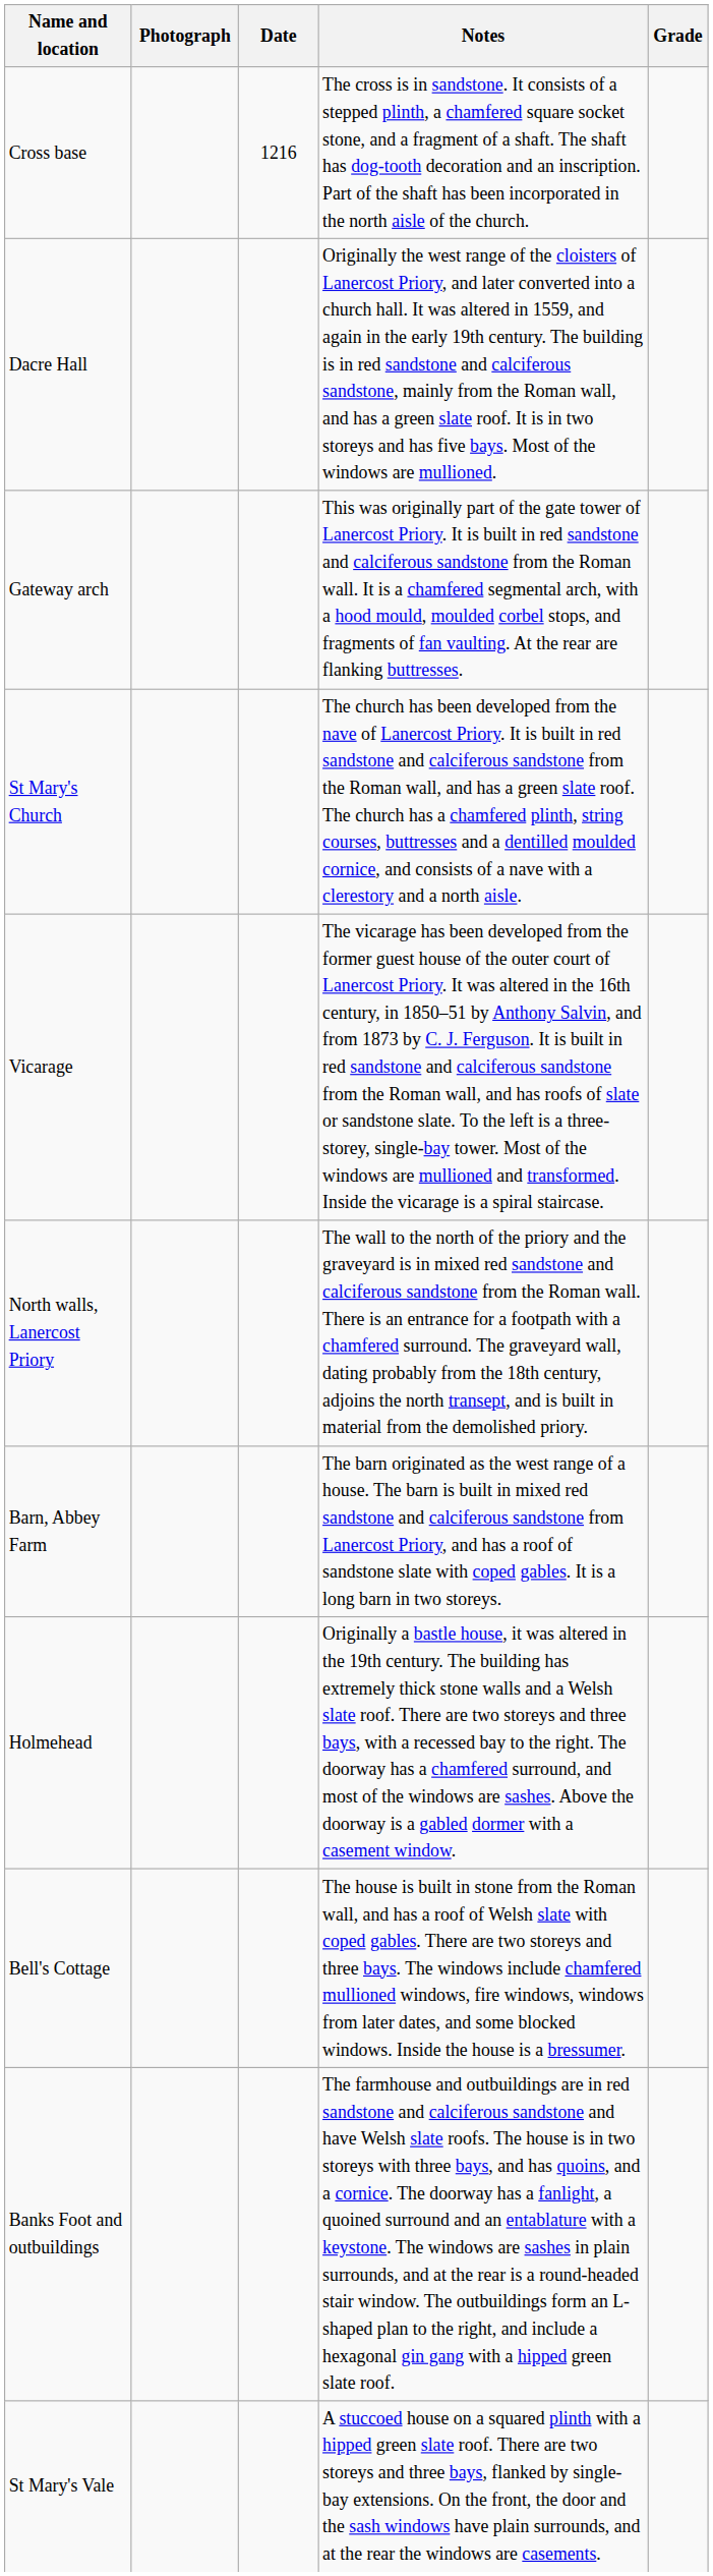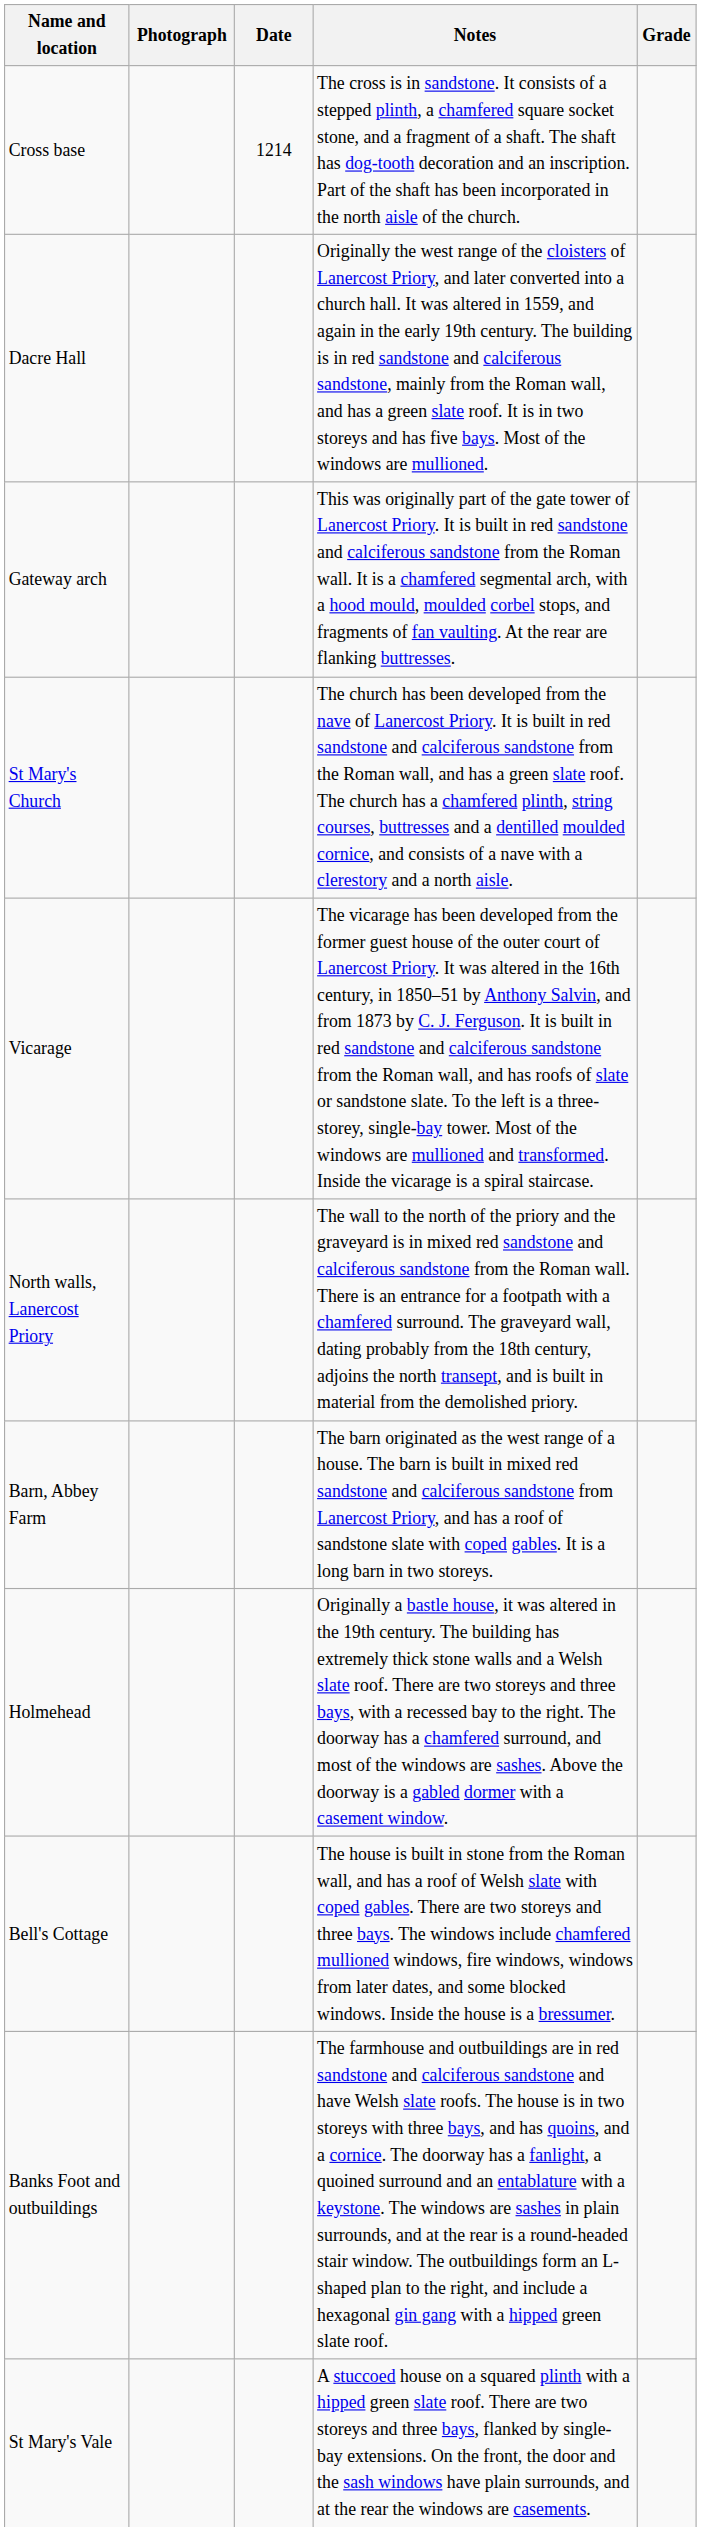 <table class="wikitable sortable plainrowheaders" style="width:100%; border:0; text-align:left; line-height:150%;">
 <tr>
 <th scope="col"  style="width:150px">Name and location</th>
 <th scope="col"  style="width:100px" class="unsortable">Photograph</th>
 <th scope="col"  style="width:120px">Date</th>
 <th scope="col"  style="width:650px" class="unsortable">Notes</th>
 <th scope="col"  style="width:50px">Grade</th>
 </tr>
 <tr>
 <td>Cross base<br><small></small></td>
 <td></td>
-<td align="center">1216</td>
+<td align="center">1214</td>
 <td>The cross is in <a href='#'>sandstone</a>.  It consists of a stepped <a href='#'>plinth</a>, a <a href='#'>chamfered</a> square socket stone, and a fragment of a shaft.  The shaft has <a href='#'>dog-tooth</a> decoration and an inscription.  Part of the shaft has been incorporated in the north <a href='#'>aisle</a> of the church.</td>
 <td align="center" ></td>
 </tr>
 <tr>
 <td>Dacre Hall<br><small></small></td>
 <td></td>
 <td align="center"></td>
 <td>Originally the west range of the <a href='#'>cloisters</a> of <a href='#'>Lanercost Priory</a>, and later converted into a church hall.  It was altered in 1559, and again in the early 19th century.  The building is in red <a href='#'>sandstone</a> and <a href='#'>calciferous sandstone</a>, mainly from the Roman wall, and has a green <a href='#'>slate</a> roof.  It is in two storeys and has five <a href='#'>bays</a>.  Most of the windows are <a href='#'>mullioned</a>.</td>
 <td align="center" ></td>
 </tr>
 <tr>
 <td>Gateway arch<br><small></small></td>
 <td></td>
 <td align="center"></td>
 <td>This was originally part of the gate tower of <a href='#'>Lanercost Priory</a>.  It is built in red <a href='#'>sandstone</a> and <a href='#'>calciferous sandstone</a> from the Roman wall.  It is a <a href='#'>chamfered</a> segmental arch, with a <a href='#'>hood mould</a>, <a href='#'>moulded</a> <a href='#'>corbel</a> stops, and fragments of <a href='#'>fan vaulting</a>.  At the rear are flanking <a href='#'>buttresses</a>.</td>
 <td align="center" ></td>
 </tr>
 <tr>
 <td><a href='#'>St Mary's Church</a><br><small></small></td>
 <td></td>
 <td align="center"></td>
 <td>The church has been developed from the <a href='#'>nave</a> of <a href='#'>Lanercost Priory</a>.  It is built in red <a href='#'>sandstone</a> and <a href='#'>calciferous sandstone</a> from the Roman wall, and has a green <a href='#'>slate</a> roof.  The church has a <a href='#'>chamfered</a> <a href='#'>plinth</a>, <a href='#'>string courses</a>, <a href='#'>buttresses</a> and a <a href='#'>dentilled</a> <a href='#'>moulded</a> <a href='#'>cornice</a>, and consists of a nave with a <a href='#'>clerestory</a> and a north <a href='#'>aisle</a>.</td>
 <td align="center" ></td>
 </tr>
 <tr>
 <td>Vicarage<br><small></small></td>
 <td></td>
 <td align="center"></td>
 <td>The vicarage has been developed from the former guest house of the outer court of <a href='#'>Lanercost Priory</a>.  It was altered in the 16th century, in 1850–51 by <a href='#'>Anthony Salvin</a>, and from 1873 by <a href='#'>C. J. Ferguson</a>.  It is built in red <a href='#'>sandstone</a> and <a href='#'>calciferous sandstone</a> from the Roman wall, and has roofs of <a href='#'>slate</a> or sandstone slate.  To the left is a three-storey, single-<a href='#'>bay</a> tower.  Most of the windows are <a href='#'>mullioned</a> and <a href='#'>transformed</a>.  Inside the vicarage is a spiral staircase.</td>
 <td align="center" ></td>
 </tr>
 <tr>
 <td>North walls, <a href='#'>Lanercost Priory</a><br><small></small></td>
 <td></td>
 <td align="center"></td>
 <td>The wall to the north of the priory and the graveyard is in mixed red <a href='#'>sandstone</a> and <a href='#'>calciferous sandstone</a> from the Roman wall.  There is an entrance for a footpath with a <a href='#'>chamfered</a> surround.  The graveyard wall, dating probably from the 18th century, adjoins the north <a href='#'>transept</a>, and is built in material from the demolished priory.</td>
 <td align="center" ></td>
 </tr>
 <tr>
 <td>Barn, Abbey Farm<br><small></small></td>
 <td></td>
 <td align="center"></td>
 <td>The barn originated as the west range of a house.  The barn is built in mixed red <a href='#'>sandstone</a> and <a href='#'>calciferous sandstone</a> from <a href='#'>Lanercost Priory</a>, and has a roof of sandstone slate with <a href='#'>coped</a> <a href='#'>gables</a>.  It is a long barn in two storeys.</td>
 <td align="center" ></td>
 </tr>
 <tr>
 <td>Holmehead<br><small></small></td>
 <td></td>
 <td align="center"></td>
 <td>Originally a <a href='#'>bastle house</a>, it was altered in the 19th century.  The building has extremely thick stone walls and a Welsh <a href='#'>slate</a> roof.  There are two storeys and three <a href='#'>bays</a>, with a recessed bay to the right.  The doorway has a <a href='#'>chamfered</a> surround, and most of the windows are <a href='#'>sashes</a>.  Above the doorway is a <a href='#'>gabled</a> <a href='#'>dormer</a> with a <a href='#'>casement window</a>.</td>
 <td align="center" ></td>
 </tr>
 <tr>
 <td>Bell's Cottage<br><small></small></td>
 <td></td>
 <td align="center"></td>
 <td>The house is built in stone from the Roman wall, and has a roof of Welsh <a href='#'>slate</a> with <a href='#'>coped</a> <a href='#'>gables</a>.  There are two storeys and three <a href='#'>bays</a>.  The windows include <a href='#'>chamfered</a> <a href='#'>mullioned</a> windows, fire windows, windows from later dates, and some blocked windows.  Inside the house is a <a href='#'>bressumer</a>.</td>
 <td align="center" ></td>
 </tr>
 <tr>
 <td>Banks Foot and outbuildings<br><small></small></td>
 <td></td>
 <td align="center"></td>
 <td>The farmhouse and outbuildings are in red <a href='#'>sandstone</a> and <a href='#'>calciferous sandstone</a> and have Welsh <a href='#'>slate</a> roofs.  The house is in two storeys with three <a href='#'>bays</a>, and has <a href='#'>quoins</a>, and a <a href='#'>cornice</a>.  The doorway has a <a href='#'>fanlight</a>, a quoined surround and an <a href='#'>entablature</a> with a <a href='#'>keystone</a>.  The windows are <a href='#'>sashes</a> in plain surrounds, and at the rear is a round-headed stair window.  The outbuildings form an L-shaped plan to the right, and include a hexagonal <a href='#'>gin gang</a> with a <a href='#'>hipped</a> green slate roof.</td>
 <td align="center" ></td>
 </tr>
 <tr>
 <td>St Mary's Vale<br><small></small></td>
 <td></td>
 <td align="center"></td>
 <td>A <a href='#'>stuccoed</a> house on a squared <a href='#'>plinth</a> with a <a href='#'>hipped</a> green <a href='#'>slate</a> roof.  There are two storeys and three <a href='#'>bays</a>, flanked by single-bay extensions.  On the front, the door and the <a href='#'>sash windows</a> have plain surrounds, and at the rear the windows are <a href='#'>casements</a>.</td>
 <td align="center" ></td>
 </tr>
 <tr>
 </tr>
 </table>
